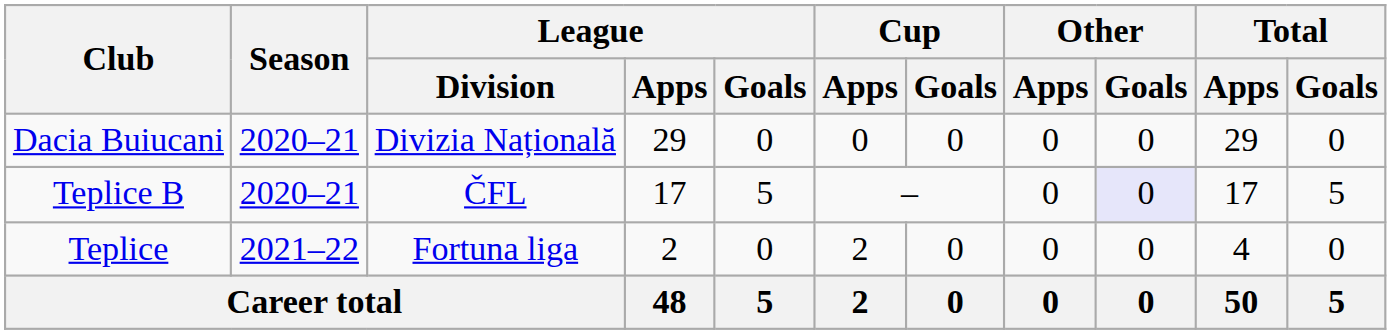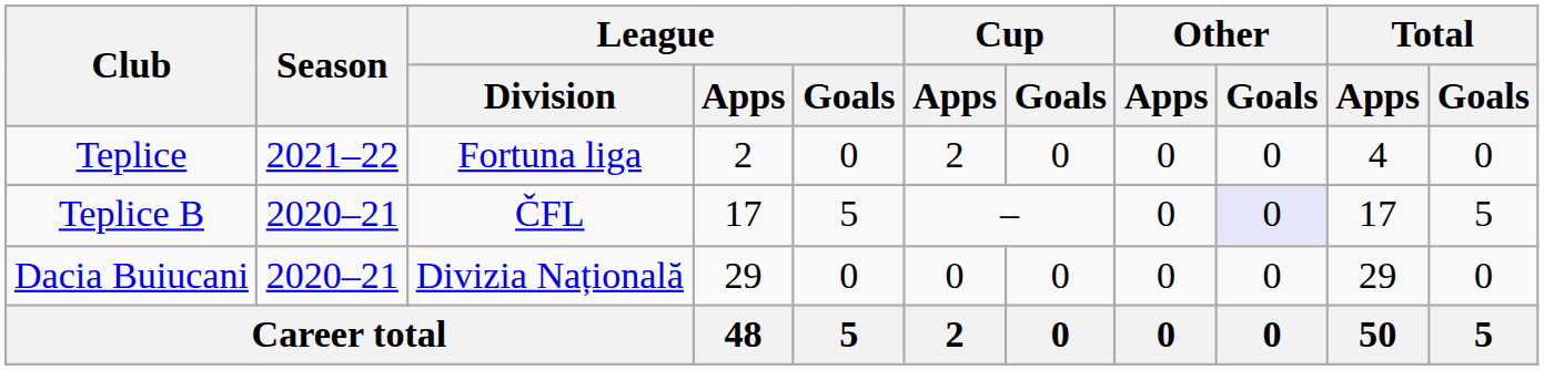 <table class="wikitable" style="text-align: center">
 <tr>
 <th rowspan="2">Club</th>
 <th rowspan="2">Season</th>
 <th colspan="3">League</th>
 <th colspan="2">Cup</th>
 <th colspan="2">Other</th>
 <th colspan="2">Total</th>
 </tr>
 <tr>
 <th>Division</th>
 <th>Apps</th>
 <th>Goals</th>
 <th>Apps</th>
 <th>Goals</th>
 <th>Apps</th>
 <th>Goals</th>
 <th>Apps</th>
 <th>Goals</th>
 </tr>
 <tr>
-<td><a href='#'>Dacia Buiucani</a></td>
-<td><a href='#'>2020–21</a></td>
-<td><a href='#'>Divizia Națională</a></td>
-<td>29</td>
+<td><a href='#'>Teplice</a></td>
+<td><a href='#'>2021–22</a></td>
+<td><a href='#'>Fortuna liga</a></td>
+<td>2</td>
+<td>0</td>
+<td>2</td>
 <td>0</td>
 <td>0</td>
 <td>0</td>
-<td>0</td>
-<td>0</td>
-<td>29</td>
+<td>4</td>
 <td>0</td>
 </tr>
 <tr>
 <td><a href='#'>Teplice B</a></td>
 <td><a href='#'>2020–21</a></td>
 <td><a href='#'>ČFL</a></td>
 <td>17</td>
 <td>5</td>
 <td colspan="2">–</td>
 <td>0</td>
 <td style="background: lavender;">0</td>
 <td>17</td>
 <td>5</td>
 </tr>
 <tr>
-<td><a href='#'>Teplice</a></td>
-<td><a href='#'>2021–22</a></td>
-<td><a href='#'>Fortuna liga</a></td>
-<td>2</td>
-<td>0</td>
-<td>2</td>
+<td><a href='#'>Dacia Buiucani</a></td>
+<td><a href='#'>2020–21</a></td>
+<td><a href='#'>Divizia Națională</a></td>
+<td>29</td>
 <td>0</td>
 <td>0</td>
 <td>0</td>
-<td>4</td>
+<td>0</td>
+<td>0</td>
+<td>29</td>
 <td>0</td>
 </tr>
 <tr>
 <th colspan=3>Career total</th>
 <th>48</th>
 <th>5</th>
 <th>2</th>
 <th>0</th>
 <th>0</th>
 <th>0</th>
 <th>50</th>
 <th>5</th>
 </tr>
 </table>
